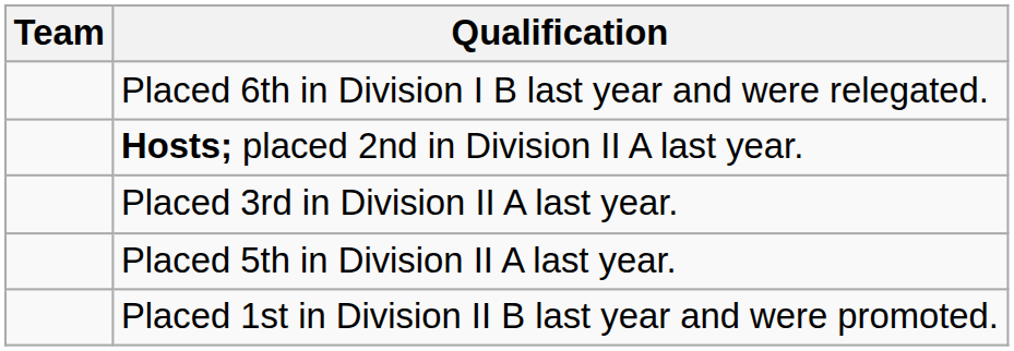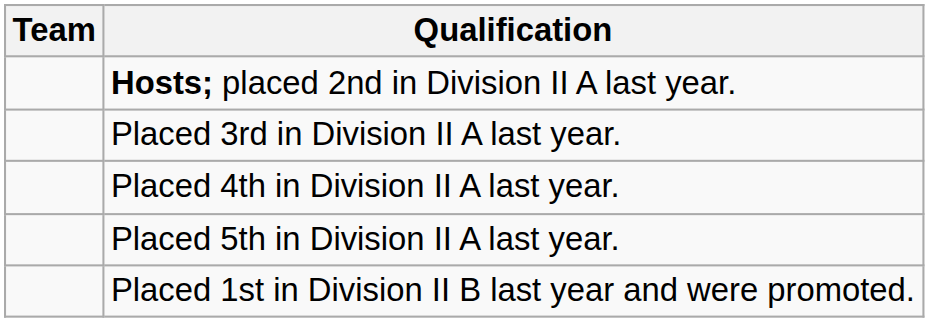 <table class="wikitable">
 <tr>
 <th>Team</th>
 <th>Qualification</th>
-</tr>
-<tr>
-<td></td>
-<td>Placed 6th in Division I B last year and were relegated.</td>
 </tr>
 <tr>
 <td></td>
 <td><strong>Hosts;</strong> placed 2nd in Division II A last year.</td>
 </tr>
 <tr>
 <td></td>
 <td>Placed 3rd in Division II A last year.</td>
 </tr>
 <tr>
 <td></td>
+<td>Placed 4th in Division II A last year.</td>
+</tr>
+<tr>
+<td></td>
 <td>Placed 5th in Division II A last year.</td>
 </tr>
 <tr>
 <td></td>
 <td>Placed 1st in Division II B last year and were promoted.</td>
 </tr>
 </table>
